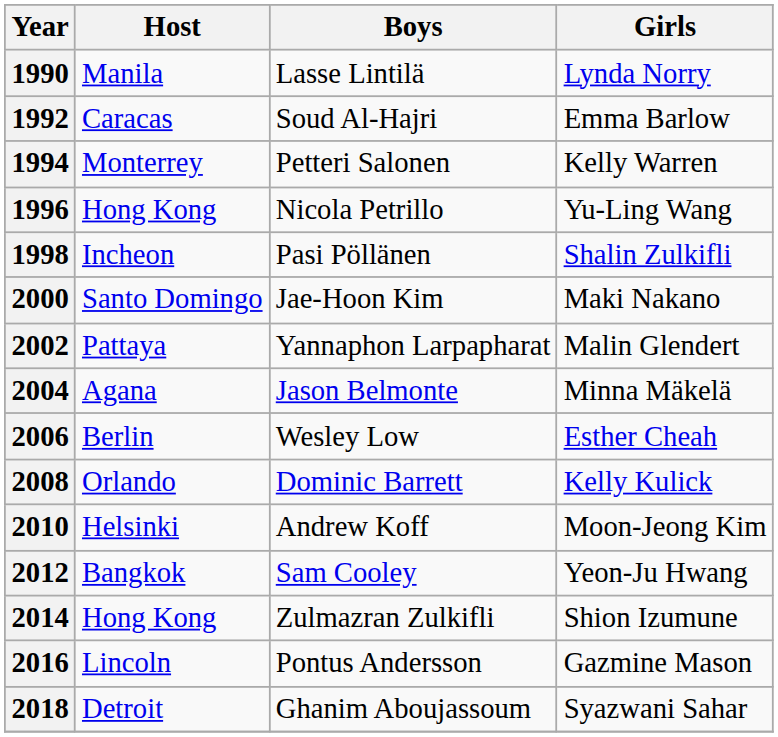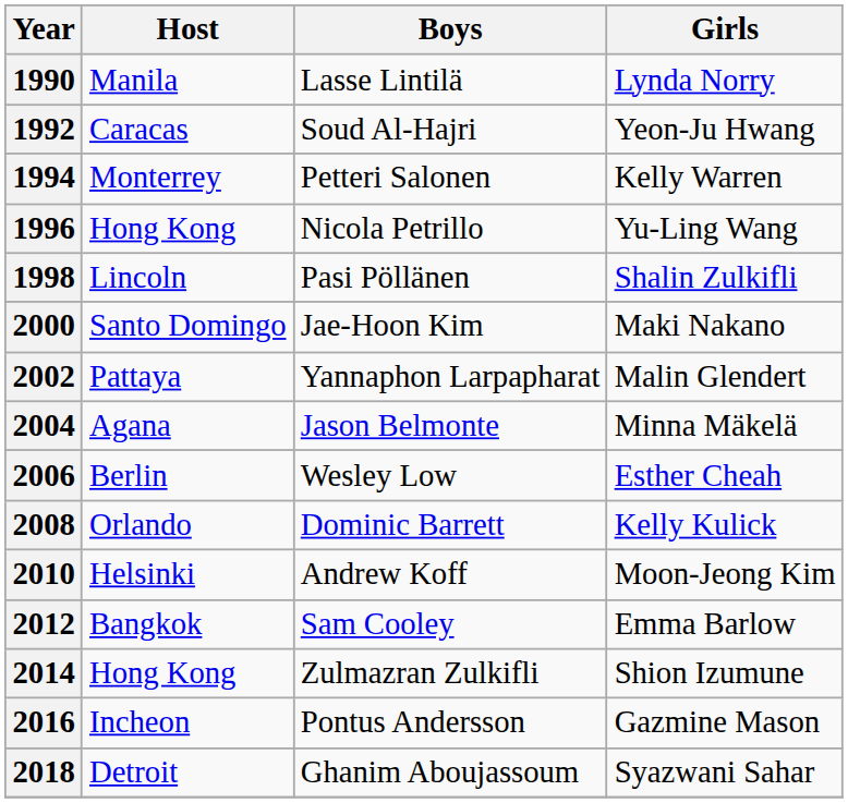 <table class="wikitable">
 <tr>
 <th scope="col">Year</th>
 <th scope="col">Host</th>
 <th scope="col">Boys</th>
 <th scope="col">Girls</th>
 </tr>
 <tr>
 <th scope="row">1990</th>
 <td><a href='#'>Manila</a></td>
 <td> Lasse Lintilä</td>
 <td> <a href='#'>Lynda Norry</a></td>
 </tr>
 <tr>
 <th scope="row">1992</th>
 <td><a href='#'>Caracas</a></td>
 <td> Soud Al-Hajri</td>
-<td> Emma Barlow</td>
+<td> Yeon-Ju Hwang</td>
 </tr>
 <tr>
 <th scope="row">1994</th>
 <td><a href='#'>Monterrey</a></td>
 <td> Petteri Salonen</td>
 <td> Kelly Warren</td>
 </tr>
 <tr>
 <th scope="row">1996</th>
 <td><a href='#'>Hong Kong</a></td>
 <td> Nicola Petrillo</td>
 <td> Yu-Ling Wang</td>
 </tr>
 <tr>
 <th scope="row">1998</th>
-<td><a href='#'>Incheon</a></td>
+<td><a href='#'>Lincoln</a></td>
 <td> Pasi Pöllänen</td>
 <td> <a href='#'>Shalin Zulkifli</a></td>
 </tr>
 <tr>
 <th scope="row">2000</th>
 <td><a href='#'>Santo Domingo</a></td>
 <td> Jae-Hoon Kim</td>
 <td> Maki Nakano</td>
 </tr>
 <tr>
 <th scope="row">2002</th>
 <td><a href='#'>Pattaya</a></td>
 <td> Yannaphon Larpapharat</td>
 <td> Malin Glendert</td>
 </tr>
 <tr>
 <th scope="row">2004</th>
 <td><a href='#'>Agana</a></td>
 <td> <a href='#'>Jason Belmonte</a></td>
 <td> Minna Mäkelä</td>
 </tr>
 <tr>
 <th scope="row">2006</th>
 <td><a href='#'>Berlin</a></td>
 <td> Wesley Low</td>
 <td> <a href='#'>Esther Cheah</a></td>
 </tr>
 <tr>
 <th scope="row">2008</th>
 <td><a href='#'>Orlando</a></td>
 <td> <a href='#'>Dominic Barrett</a></td>
 <td> <a href='#'>Kelly Kulick</a></td>
 </tr>
 <tr>
 <th scope="row">2010</th>
 <td><a href='#'>Helsinki</a></td>
 <td> Andrew Koff</td>
 <td> Moon-Jeong Kim</td>
 </tr>
 <tr>
 <th scope="row">2012</th>
 <td><a href='#'>Bangkok</a></td>
 <td> <a href='#'>Sam Cooley</a></td>
-<td> Yeon-Ju Hwang</td>
+<td> Emma Barlow</td>
 </tr>
 <tr>
 <th scope="row">2014</th>
 <td><a href='#'>Hong Kong</a></td>
 <td> Zulmazran Zulkifli</td>
 <td> Shion Izumune</td>
 </tr>
 <tr>
 <th scope="row">2016</th>
-<td><a href='#'>Lincoln</a></td>
+<td><a href='#'>Incheon</a></td>
 <td> Pontus Andersson</td>
 <td> Gazmine Mason</td>
 </tr>
 <tr>
 <th scope="row">2018</th>
 <td><a href='#'>Detroit</a></td>
 <td> Ghanim Aboujassoum</td>
 <td> Syazwani Sahar</td>
 </tr>
 <tr>
 </tr>
 </table>
